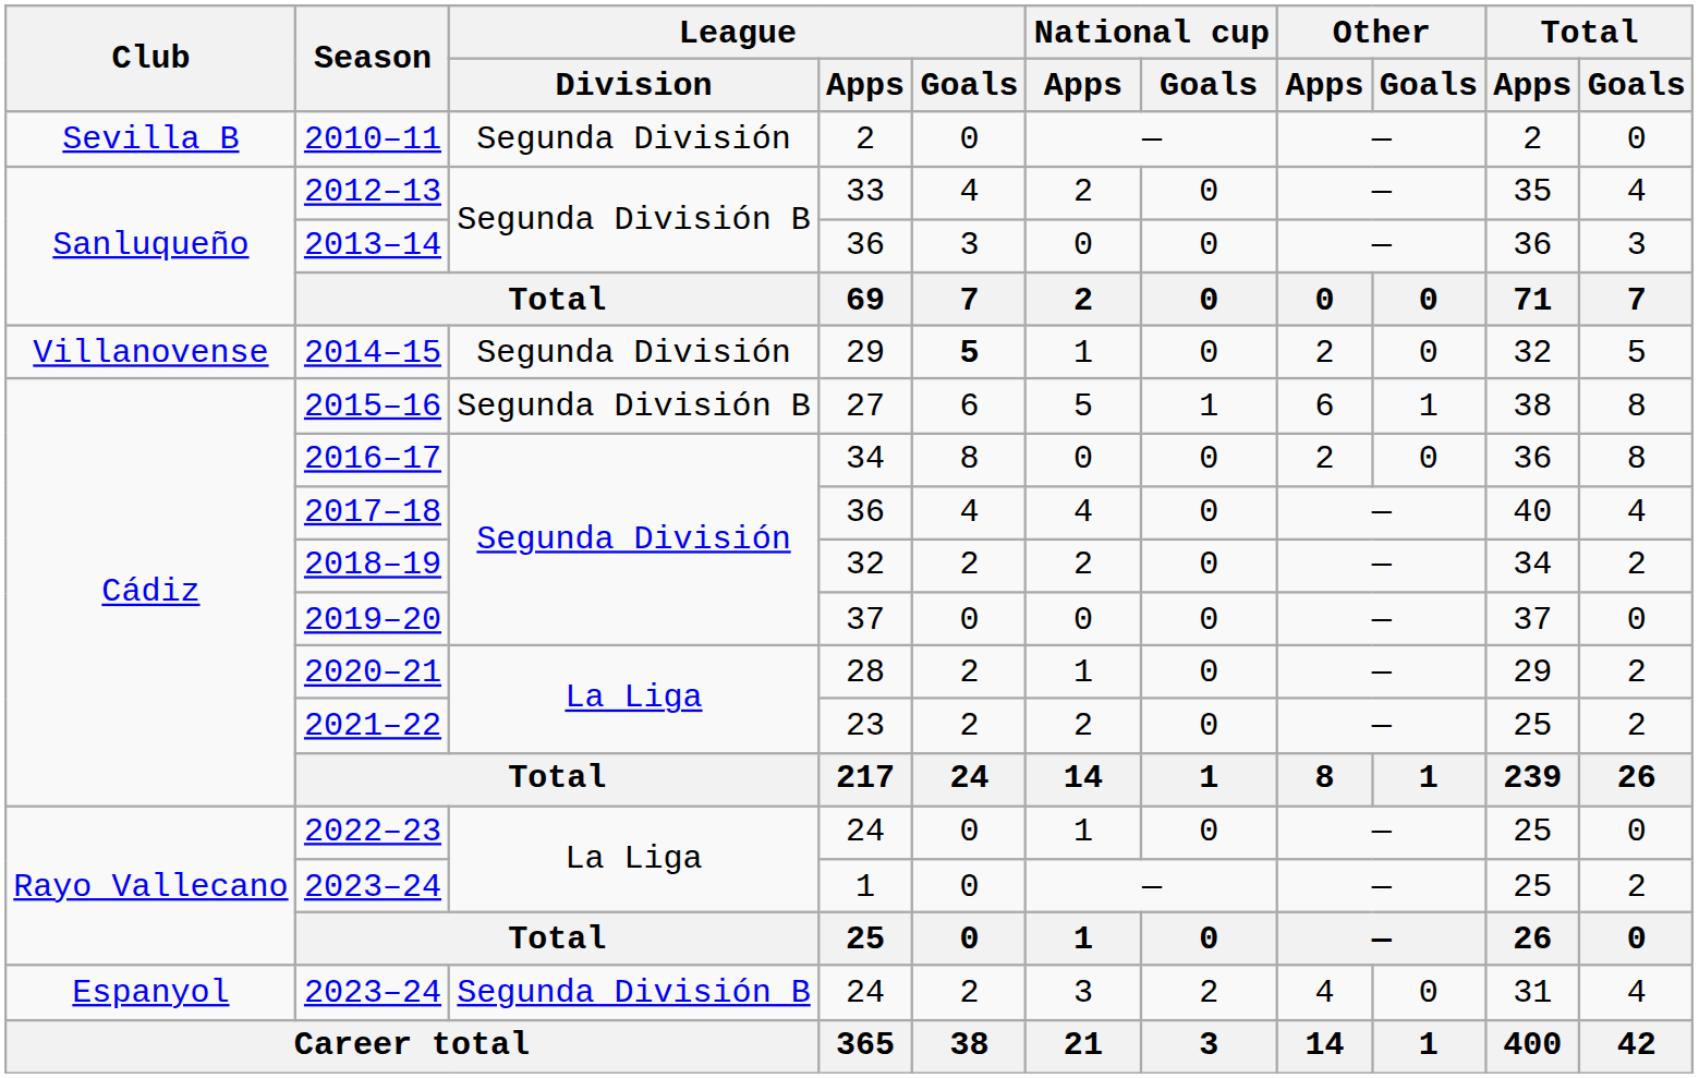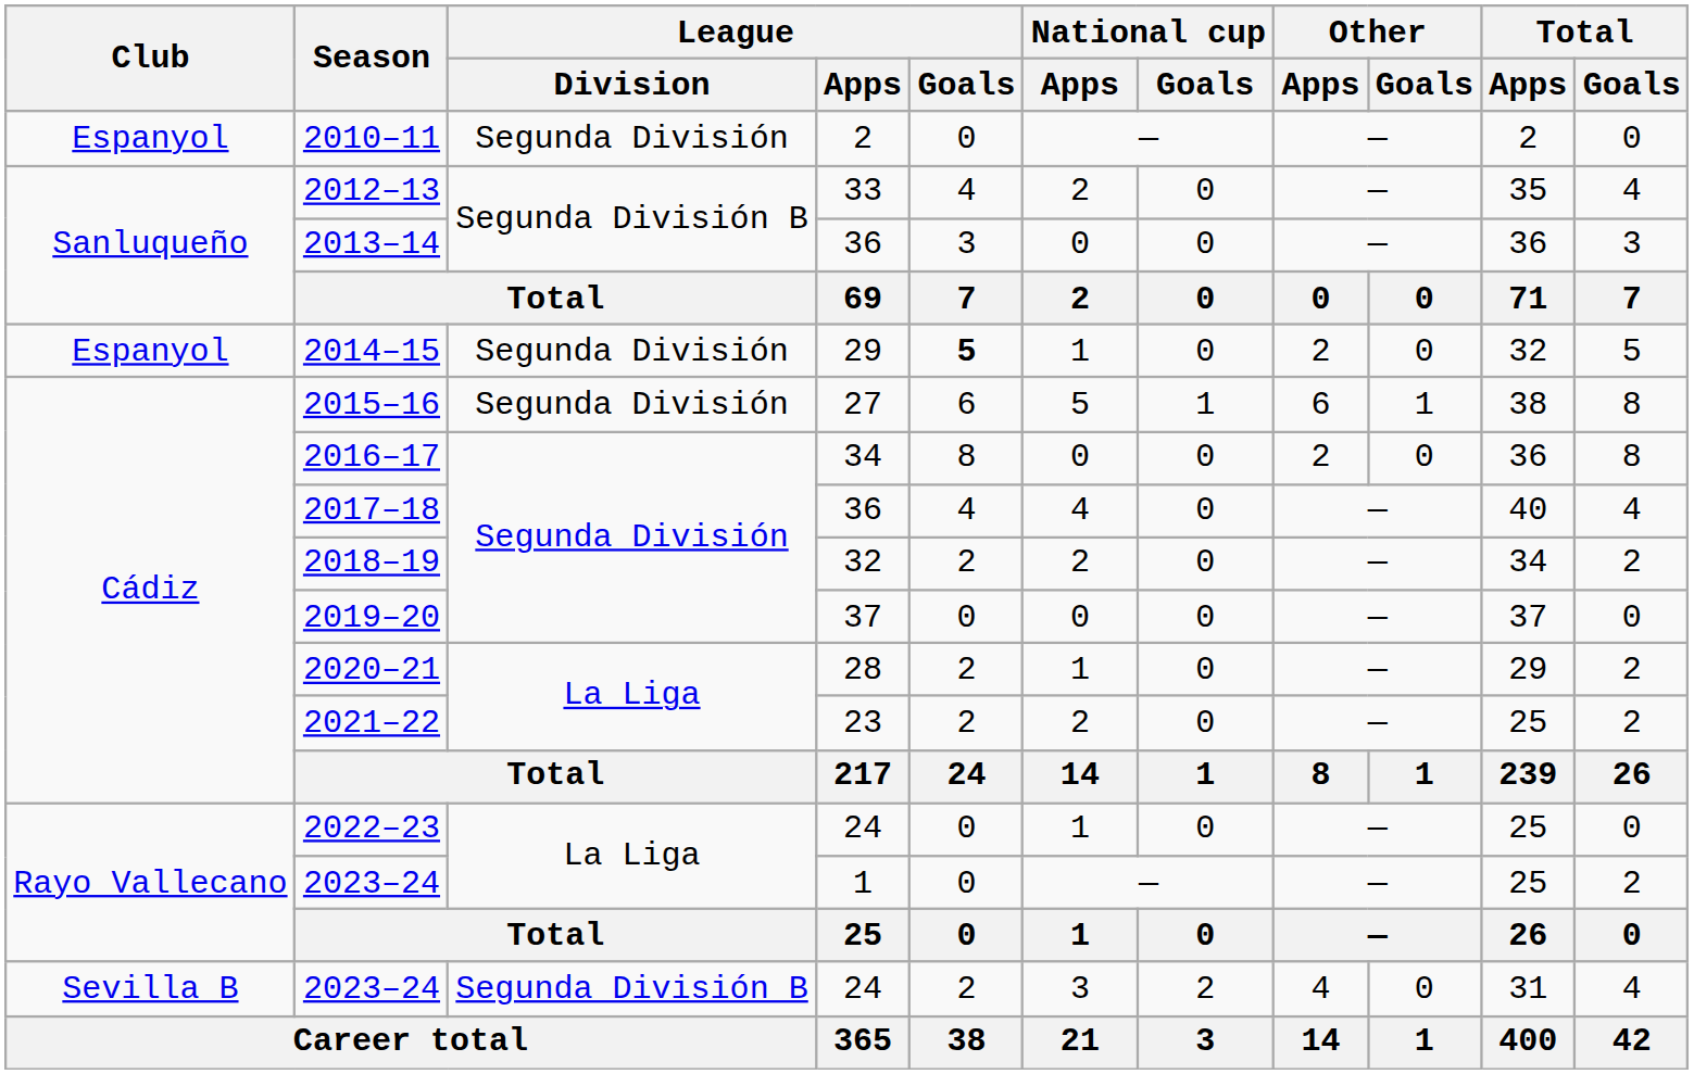 <table class="wikitable" style="text-align:center">
 <tr>
 <th rowspan="2">Club</th>
 <th rowspan="2">Season</th>
 <th colspan="3">League</th>
 <th colspan="2">National cup</th>
 <th colspan="2">Other</th>
 <th colspan="2">Total</th>
 </tr>
 <tr>
 <th>Division</th>
 <th>Apps</th>
 <th>Goals</th>
 <th>Apps</th>
 <th>Goals</th>
 <th>Apps</th>
 <th>Goals</th>
 <th>Apps</th>
 <th>Goals</th>
 </tr>
 <tr>
-<td><a href='#'>Sevilla B</a></td>
+<td><a href='#'>Espanyol</a></td>
 <td><a href='#'>2010–11</a></td>
 <td>Segunda División</td>
 <td>2</td>
 <td>0</td>
 <td colspan="2">—</td>
 <td colspan="2">—</td>
 <td>2</td>
 <td>0</td>
 </tr>
 <tr>
 <td rowspan="3"><a href='#'>Sanluqueño</a></td>
 <td><a href='#'>2012–13</a></td>
 <td rowspan="2">Segunda División B</td>
 <td>33</td>
 <td>4</td>
 <td>2</td>
 <td>0</td>
 <td colspan="2">—</td>
 <td>35</td>
 <td>4</td>
 </tr>
 <tr>
 <td><a href='#'>2013–14</a></td>
 <td>36</td>
 <td>3</td>
 <td>0</td>
 <td>0</td>
 <td colspan="2">—</td>
 <td>36</td>
 <td>3</td>
 </tr>
 <tr>
 <th colspan="2">Total</th>
 <th>69</th>
 <th>7</th>
 <th>2</th>
 <th>0</th>
 <th>0</th>
 <th>0</th>
 <th>71</th>
 <th>7</th>
 </tr>
 <tr>
-<td><a href='#'>Villanovense</a></td>
+<td><a href='#'>Espanyol</a></td>
 <td><a href='#'>2014–15</a></td>
 <td>Segunda División</td>
 <td>29</td>
 <td><strong>5</strong></td>
 <td>1</td>
 <td>0</td>
 <td>2</td>
 <td>0</td>
 <td>32</td>
 <td>5</td>
 </tr>
 <tr>
 <td rowspan="8"><a href='#'>Cádiz</a></td>
 <td><a href='#'>2015–16</a></td>
-<td>Segunda División B</td>
+<td>Segunda División</td>
 <td>27</td>
 <td>6</td>
 <td>5</td>
 <td>1</td>
 <td>6</td>
 <td>1</td>
 <td>38</td>
 <td>8</td>
 </tr>
 <tr>
 <td><a href='#'>2016–17</a></td>
 <td rowspan="4"><a href='#'>Segunda División</a></td>
 <td>34</td>
 <td>8</td>
 <td>0</td>
 <td>0</td>
 <td>2</td>
 <td>0</td>
 <td>36</td>
 <td>8</td>
 </tr>
 <tr>
 <td><a href='#'>2017–18</a></td>
 <td>36</td>
 <td>4</td>
 <td>4</td>
 <td>0</td>
 <td colspan="2">—</td>
 <td>40</td>
 <td>4</td>
 </tr>
 <tr>
 <td><a href='#'>2018–19</a></td>
 <td>32</td>
 <td>2</td>
 <td>2</td>
 <td>0</td>
 <td colspan="2">—</td>
 <td>34</td>
 <td>2</td>
 </tr>
 <tr>
 <td><a href='#'>2019–20</a></td>
 <td>37</td>
 <td>0</td>
 <td>0</td>
 <td>0</td>
 <td colspan="2">—</td>
 <td>37</td>
 <td>0</td>
 </tr>
 <tr>
 <td><a href='#'>2020–21</a></td>
 <td rowspan="2"><a href='#'>La Liga</a></td>
 <td>28</td>
 <td>2</td>
 <td>1</td>
 <td>0</td>
 <td colspan="2">—</td>
 <td>29</td>
 <td>2</td>
 </tr>
 <tr>
 <td><a href='#'>2021–22</a></td>
 <td>23</td>
 <td>2</td>
 <td>2</td>
 <td>0</td>
 <td colspan="2">—</td>
 <td>25</td>
 <td>2</td>
 </tr>
 <tr>
 <th colspan="2">Total</th>
 <th>217</th>
 <th>24</th>
 <th>14</th>
 <th>1</th>
 <th>8</th>
 <th>1</th>
 <th>239</th>
 <th>26</th>
 </tr>
 <tr>
 <td rowspan="3"><a href='#'>Rayo Vallecano</a></td>
 <td><a href='#'>2022–23</a></td>
 <td rowspan="2">La Liga</td>
 <td>24</td>
 <td>0</td>
 <td>1</td>
 <td>0</td>
 <td colspan="2">—</td>
 <td>25</td>
 <td>0</td>
 </tr>
 <tr>
 <td><a href='#'>2023–24</a></td>
 <td>1</td>
 <td>0</td>
 <td colspan="2">—</td>
 <td colspan="2">—</td>
 <td>25</td>
 <td>2</td>
 </tr>
 <tr>
 <th colspan="2">Total</th>
 <th>25</th>
 <th>0</th>
 <th>1</th>
 <th>0</th>
 <th colspan="2">—</th>
 <th>26</th>
 <th>0</th>
 </tr>
 <tr>
-<td><a href='#'>Espanyol</a></td>
+<td><a href='#'>Sevilla B</a></td>
 <td><a href='#'>2023–24</a></td>
 <td><a href='#'>Segunda División B</a></td>
 <td>24</td>
 <td>2</td>
 <td>3</td>
 <td>2</td>
 <td>4</td>
 <td>0</td>
 <td>31</td>
 <td>4</td>
 </tr>
 <tr>
 <th colspan="3">Career total</th>
 <th>365</th>
 <th>38</th>
 <th>21</th>
 <th>3</th>
 <th>14</th>
 <th>1</th>
 <th>400</th>
 <th>42</th>
 </tr>
 </table>
